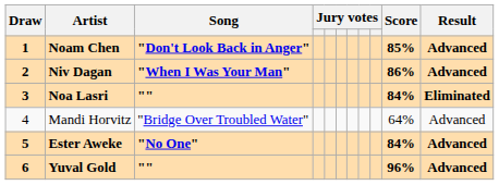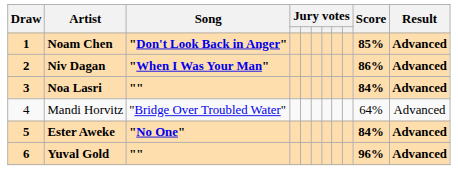 <table class="sortable wikitable" style="margin: 1em auto 1em auto; text-align:center; font-size:90%; line-height:18px;">
 <tr>
 <th rowspan="2">Draw</th>
 <th rowspan="2">Artist</th>
 <th rowspan="2">Song</th>
 <th colspan="6" class="unsortable">Jury votes</th>
 <th rowspan="2">Score</th>
 <th rowspan="2">Result</th>
 </tr>
 <tr>
 <th class="unsortable"></th>
 <th class="unsortable"></th>
 <th class="unsortable"></th>
 <th class="unsortable"></th>
 <th class="unsortable"></th>
 <th class="unsortable"></th>
 </tr>
 <tr style="font-weight:bold; background:navajowhite;">
 <td>1</td>
 <td align="left">Noam Chen</td>
 <td align="left">"<a href='#'>Don't Look Back in Anger</a>"</td>
 <td></td>
 <td></td>
 <td></td>
 <td></td>
 <td></td>
 <td></td>
 <td>85%</td>
 <td>Advanced</td>
 </tr>
 <tr style="font-weight:bold; background:navajowhite;">
 <td>2</td>
 <td align="left">Niv Dagan</td>
 <td align="left">"<a href='#'>When I Was Your Man</a>"</td>
 <td></td>
 <td></td>
 <td></td>
 <td></td>
 <td></td>
 <td></td>
 <td>86%</td>
 <td>Advanced</td>
 </tr>
 <tr style="font-weight:bold; background:navajowhite;">
 <td>3</td>
 <td align="left">Noa Lasri</td>
 <td align="left">""</td>
 <td></td>
 <td></td>
 <td></td>
 <td></td>
 <td></td>
 <td></td>
 <td>84%</td>
-<td>Eliminated</td>
+<td>Advanced</td>
 </tr>
 <tr>
 <td>4</td>
 <td align="left">Mandi Horvitz</td>
 <td align="left">"<a href='#'>Bridge Over Troubled Water</a>"</td>
 <td></td>
 <td></td>
 <td></td>
 <td></td>
 <td></td>
 <td></td>
 <td>64%</td>
 <td>Advanced</td>
 </tr>
 <tr style="font-weight:bold; background:navajowhite;">
 <td>5</td>
 <td align="left">Ester Aweke</td>
 <td align="left">"<a href='#'>No One</a>"</td>
 <td></td>
 <td></td>
 <td></td>
 <td></td>
 <td></td>
 <td></td>
 <td>84%</td>
 <td>Advanced</td>
 </tr>
 <tr style="font-weight:bold; background:navajowhite;">
 <td>6</td>
 <td align="left">Yuval Gold</td>
 <td align="left">""</td>
 <td></td>
 <td></td>
 <td></td>
 <td></td>
 <td></td>
 <td></td>
 <td>96%</td>
 <td>Advanced</td>
 </tr>
 </table>
